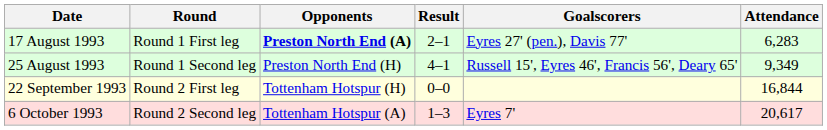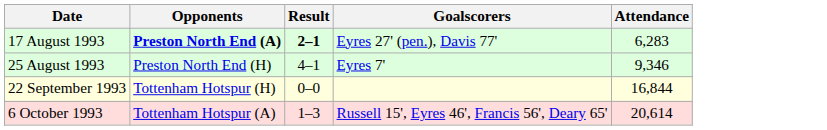 <table class="wikitable">
 <tr>
 <th>Date</th>
-<th>Round</th>
 <th>Opponents</th>
 <th>Result</th>
 <th>Goalscorers</th>
 <th>Attendance</th>
 </tr>
 <tr bgcolor="#ddffdd">
 <td>17 August 1993</td>
-<td>Round 1 First leg</td>
 <td><strong><a href='#'>Preston North End</a> (A)</strong></td>
-<td align="center">2–1</td>
+<td align="center"><strong>2–1</strong></td>
 <td><a href='#'>Eyres</a> 27' (<a href='#'>pen.</a>), <a href='#'>Davis</a> 77'</td>
 <td align="center">6,283</td>
 </tr>
 <tr bgcolor="#ddffdd">
 <td>25 August 1993</td>
-<td>Round 1 Second leg</td>
 <td><a href='#'>Preston North End</a> (H)</td>
 <td align="center">4–1</td>
-<td><a href='#'>Russell</a> 15', <a href='#'>Eyres</a> 46', <a href='#'>Francis</a> 56', <a href='#'>Deary</a> 65'</td>
-<td align="center">9,349</td>
+<td><a href='#'>Eyres</a> 7'</td>
+<td align="center">9,346</td>
 </tr>
 <tr bgcolor="#ffffdd">
 <td>22 September 1993</td>
-<td>Round 2 First leg</td>
 <td><a href='#'>Tottenham Hotspur</a> (H)</td>
 <td align="center">0–0</td>
 <td></td>
 <td align="center">16,844</td>
 </tr>
 <tr bgcolor="#ffdddd">
 <td>6 October 1993</td>
-<td>Round 2 Second leg</td>
 <td><a href='#'>Tottenham Hotspur</a> (A)</td>
 <td align="center">1–3</td>
-<td><a href='#'>Eyres</a> 7'</td>
-<td align="center">20,617</td>
+<td><a href='#'>Russell</a> 15', <a href='#'>Eyres</a> 46', <a href='#'>Francis</a> 56', <a href='#'>Deary</a> 65'</td>
+<td align="center">20,614</td>
 </tr>
 </table>
